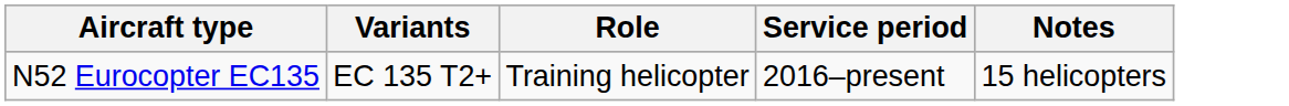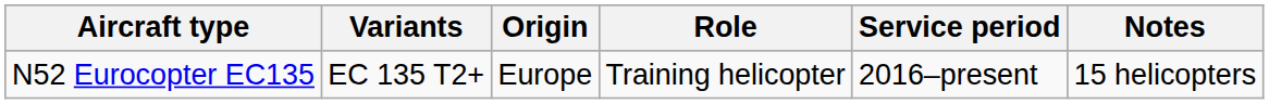 <table class="wikitable sortable">
 <tr>
 <th>Aircraft type</th>
 <th>Variants</th>
+<th>Origin</th>
 <th>Role</th>
 <th>Service period</th>
 <th>Notes</th>
 </tr>
 <tr>
 <td>N52 <a href='#'>Eurocopter EC135</a></td>
 <td>EC 135 T2+</td>
+<td>Europe</td>
 <td>Training helicopter</td>
 <td>2016–present</td>
 <td>15 helicopters</td>
 </tr>
 </table>
